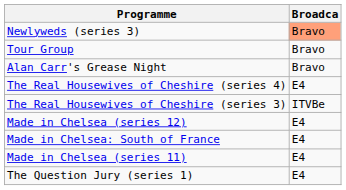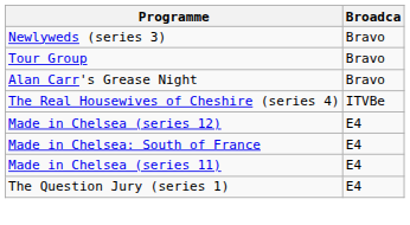 <table class="wikitable">
 <tr>
 <th>Programme</th>
 <th>Broadca</th>
 </tr>
 <tr>
 <td><a href='#'>Newlyweds</a> (series 3)</td>
-<td style="background: lightsalmon;">Bravo</td>
+<td>Bravo</td>
 </tr>
 <tr>
 <td><a href='#'>Tour Group</a></td>
 <td>Bravo</td>
 </tr>
 <tr>
 <td><a href='#'>Alan Carr</a>'s Grease Night</td>
 <td>Bravo</td>
 </tr>
 <tr>
 <td><a href='#'>The Real Housewives of Cheshire</a> (series 4)</td>
-<td>E4</td>
-</tr>
-<tr>
-<td><a href='#'>The Real Housewives of Cheshire</a> (series 3)</td>
 <td>ITVBe</td>
 </tr>
 <tr>
 <td><a href='#'>Made in Chelsea (series 12)</a></td>
 <td>E4</td>
 </tr>
 <tr>
 <td><a href='#'>Made in Chelsea: South of France</a></td>
 <td>E4</td>
 </tr>
 <tr>
 <td><a href='#'>Made in Chelsea (series 11)</a></td>
 <td>E4</td>
 </tr>
 <tr>
 <td>The Question Jury (series 1)</td>
 <td>E4</td>
 </tr>
 </table>
